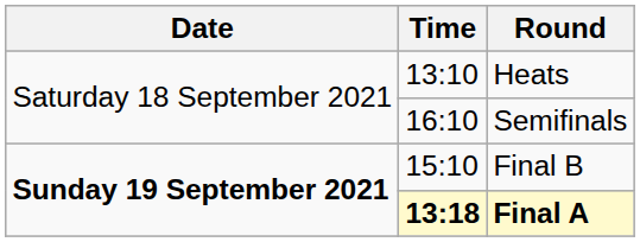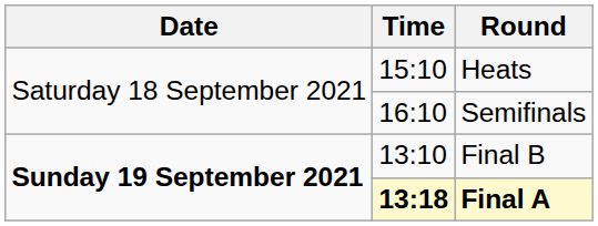 <table class="wikitable">
 <tr>
 <th>Date</th>
 <th>Time</th>
 <th>Round</th>
 </tr>
 <tr>
 <td rowspan=2>Saturday 18 September 2021</td>
-<td>13:10</td>
+<td>15:10</td>
 <td>Heats</td>
 </tr>
 <tr>
 <td>16:10</td>
 <td>Semifinals</td>
 </tr>
 <tr>
 <td rowspan=2><strong>Sunday 19 September 2021</strong></td>
-<td>15:10</td>
+<td>13:10</td>
 <td>Final B</td>
 </tr>
 <tr>
 <td style=background:lemonchiffon><strong>13:18</strong></td>
 <td style=background:lemonchiffon><strong>Final A</strong></td>
 </tr>
 </table>
